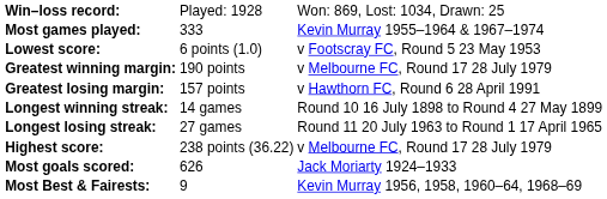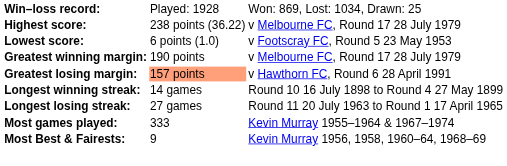 <table>
 <tr>
 <td><strong>Win–loss record:</strong></td>
 <td>Played: 1928</td>
 <td>Won: 869, Lost: 1034, Drawn: 25</td>
 </tr>
 <tr>
-<td><strong>Most games played:</strong></td>
-<td>333</td>
-<td><a href='#'>Kevin Murray</a> 1955–1964 & 1967–1974</td>
+<td><strong>Highest score:</strong></td>
+<td>238 points (36.22)</td>
+<td>v <a href='#'>Melbourne FC</a>, Round 17 28 July 1979</td>
 </tr>
 <tr>
 <td><strong>Lowest score:</strong></td>
 <td>6 points (1.0)</td>
 <td>v <a href='#'>Footscray FC</a>, Round 5 23 May 1953</td>
 </tr>
 <tr>
 <td><strong>Greatest winning margin:</strong></td>
 <td>190 points</td>
 <td>v <a href='#'>Melbourne FC</a>, Round 17 28 July 1979</td>
 </tr>
 <tr>
 <td><strong>Greatest losing margin:</strong></td>
-<td>157 points</td>
+<td style="background: lightsalmon;">157 points</td>
 <td>v <a href='#'>Hawthorn FC</a>, Round 6 28 April 1991</td>
 </tr>
 <tr>
 <td><strong>Longest winning streak:</strong></td>
 <td>14 games</td>
 <td>Round 10 16 July 1898 to Round 4 27 May 1899</td>
 </tr>
 <tr>
 <td><strong>Longest losing streak:</strong></td>
 <td>27 games</td>
 <td>Round 11 20 July 1963 to Round 1 17 April 1965</td>
 </tr>
 <tr>
-<td><strong>Highest score:</strong></td>
-<td>238 points (36.22)</td>
-<td>v <a href='#'>Melbourne FC</a>, Round 17 28 July 1979</td>
-</tr>
-<tr>
-<td><strong>Most goals scored:</strong></td>
-<td>626</td>
-<td><a href='#'>Jack Moriarty</a> 1924–1933</td>
+<td><strong>Most games played:</strong></td>
+<td>333</td>
+<td><a href='#'>Kevin Murray</a> 1955–1964 & 1967–1974</td>
 </tr>
 <tr>
 <td><strong>Most Best & Fairests:</strong></td>
 <td>9</td>
 <td><a href='#'>Kevin Murray</a> 1956, 1958, 1960–64, 1968–69</td>
 </tr>
 </table>
